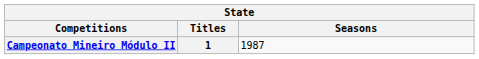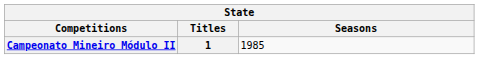 <table class="wikitable">
 <tr>
 <th colspan="3">State</th>
 </tr>
 <tr>
 <th style="width:260px">Competitions</th>
 <th style="width:80px">Titles</th>
 <th style="width:380px">Seasons</th>
 </tr>
 <tr>
 <th style="text-align:center"><a href='#'>Campeonato Mineiro Módulo II</a></th>
 <th style="text-align:center"><strong>1</strong></th>
-<td align="left">1987</td>
+<td align="left">1985</td>
 </tr>
 </table>
